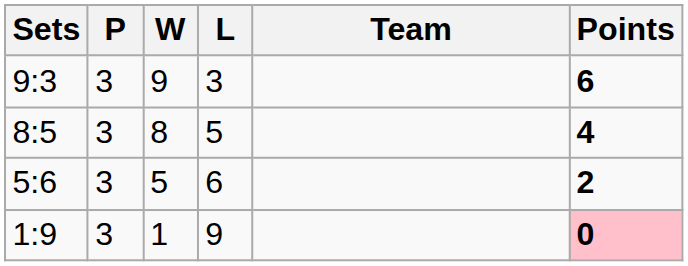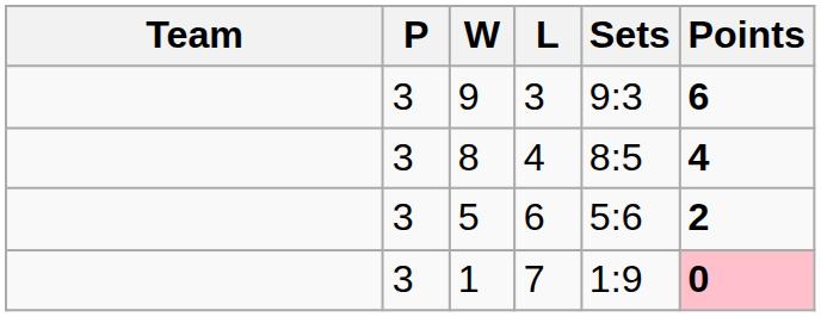 <table class="wikitable" style+"text-align:center;">
 <tr>
-<th width=20>Sets</th>
+<th width=150>Team</th>
 <th width=20>P</th>
 <th width=20>W</th>
 <th width=20>L</th>
-<th width=150>Team</th>
+<th width=20>Sets</th>
 <th width=20>Points</th>
 </tr>
 <tr>
-<td>9:3</td>
+<td align="left"></td>
 <td>3</td>
 <td>9</td>
 <td>3</td>
-<td align="left"></td>
+<td>9:3</td>
 <td><strong>6</strong></td>
 </tr>
 <tr>
-<td>8:5</td>
+<td align="left"></td>
 <td>3</td>
 <td>8</td>
-<td>5</td>
-<td align="left"></td>
+<td>4</td>
+<td>8:5</td>
 <td><strong>4</strong></td>
 </tr>
 <tr>
-<td>5:6</td>
+<td align="left"></td>
 <td>3</td>
 <td>5</td>
 <td>6</td>
-<td align="left"></td>
+<td>5:6</td>
 <td><strong>2</strong></td>
 </tr>
 <tr>
-<td>1:9</td>
+<td align="left"></td>
 <td>3</td>
 <td>1</td>
-<td>9</td>
-<td align="left"></td>
+<td>7</td>
+<td>1:9</td>
 <td style="background: pink;"><strong>0</strong></td>
 </tr>
 </table>
